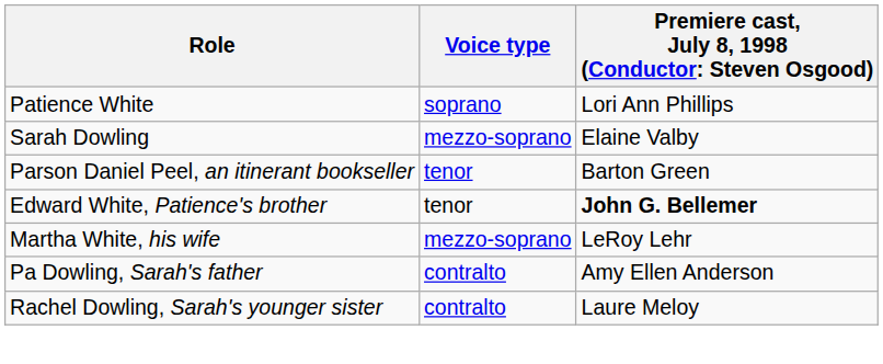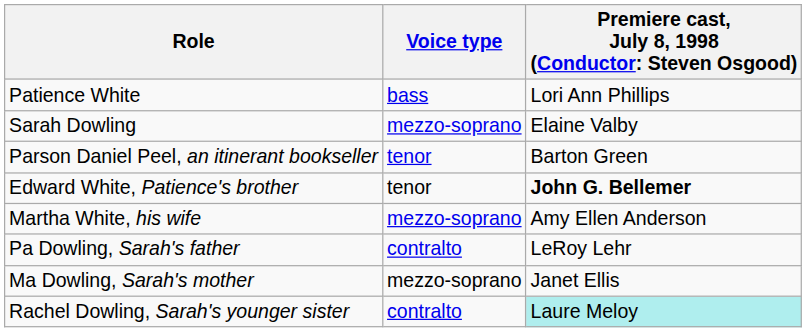 <table class="wikitable">
 <tr>
 <th>Role</th>
 <th><a href='#'>Voice type</a></th>
 <th>Premiere cast,<br>July 8, 1998<br>(<a href='#'>Conductor</a>: Steven Osgood)</th>
 </tr>
 <tr>
 <td>Patience White</td>
-<td><a href='#'>soprano</a></td>
+<td><a href='#'>bass</a></td>
 <td>Lori Ann Phillips</td>
 </tr>
 <tr>
 <td>Sarah Dowling</td>
 <td><a href='#'>mezzo-soprano</a></td>
 <td>Elaine Valby</td>
 </tr>
 <tr>
 <td>Parson Daniel Peel, <em>an itinerant bookseller</em></td>
 <td><a href='#'>tenor</a></td>
 <td>Barton Green</td>
 </tr>
 <tr>
 <td>Edward White, <em>Patience's brother</em></td>
 <td>tenor</td>
 <td><strong>John G. Bellemer</strong></td>
 </tr>
 <tr>
 <td>Martha White, <em>his wife</em></td>
 <td><a href='#'>mezzo-soprano</a></td>
-<td>LeRoy Lehr</td>
+<td>Amy Ellen Anderson</td>
 </tr>
 <tr>
 <td>Pa Dowling, <em>Sarah's father</em></td>
 <td><a href='#'>contralto</a></td>
-<td>Amy Ellen Anderson</td>
+<td>LeRoy Lehr</td>
+</tr>
+<tr>
+<td>Ma Dowling, <em>Sarah's mother</em></td>
+<td>mezzo-soprano</td>
+<td>Janet Ellis</td>
 </tr>
 <tr>
 <td>Rachel Dowling, <em>Sarah's younger sister</em></td>
 <td><a href='#'>contralto</a></td>
-<td>Laure Meloy</td>
+<td style="background: paleturquoise;">Laure Meloy</td>
 </tr>
 </table>
